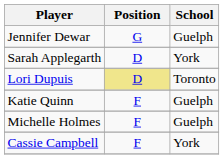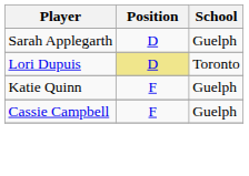 <table class="wikitable">
 <tr>
 <th>Player</th>
 <th>  Position  </th>
 <th>School</th>
 </tr>
 <tr>
-<td>Jennifer Dewar</td>
-<td align=center><a href='#'>G</a></td>
-<td>Guelph</td>
-</tr>
-<tr>
 </tr>
 <tr>
 <td>Sarah Applegarth</td>
 <td align=center><a href='#'>D</a></td>
-<td>York</td>
+<td>Guelph</td>
 </tr>
 <tr>
 </tr>
 <tr>
 <td><a href='#'>Lori Dupuis</a></td>
 <td align=center style="background: khaki;"><a href='#'>D</a></td>
 <td>Toronto</td>
 </tr>
 <tr>
 </tr>
 <tr>
 <td>Katie Quinn</td>
 <td align=center><a href='#'>F</a></td>
 <td>Guelph</td>
 </tr>
 <tr>
 </tr>
 <tr>
-<td>Michelle Holmes</td>
+</tr>
+<tr>
+<td><a href='#'>Cassie Campbell</a></td>
 <td align=center><a href='#'>F</a></td>
 <td>Guelph</td>
 </tr>
 <tr>
 </tr>
-<tr>
-<td><a href='#'>Cassie Campbell</a></td>
-<td align=center><a href='#'>F</a></td>
-<td>York</td>
-</tr>
-<tr>
-</tr>
 </table>
